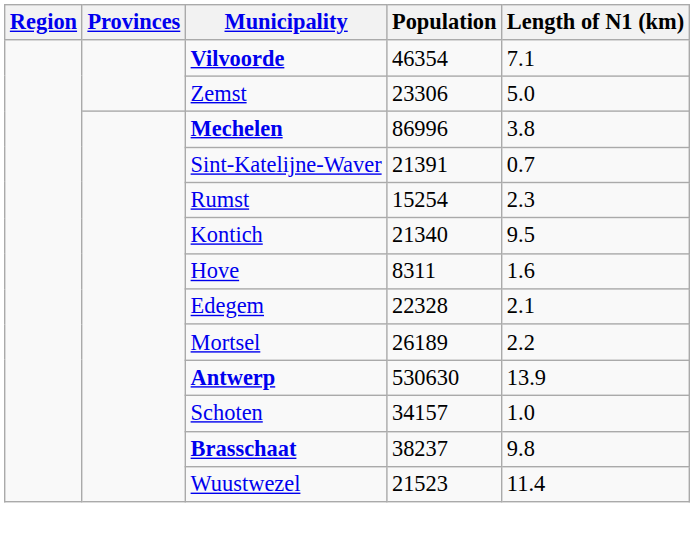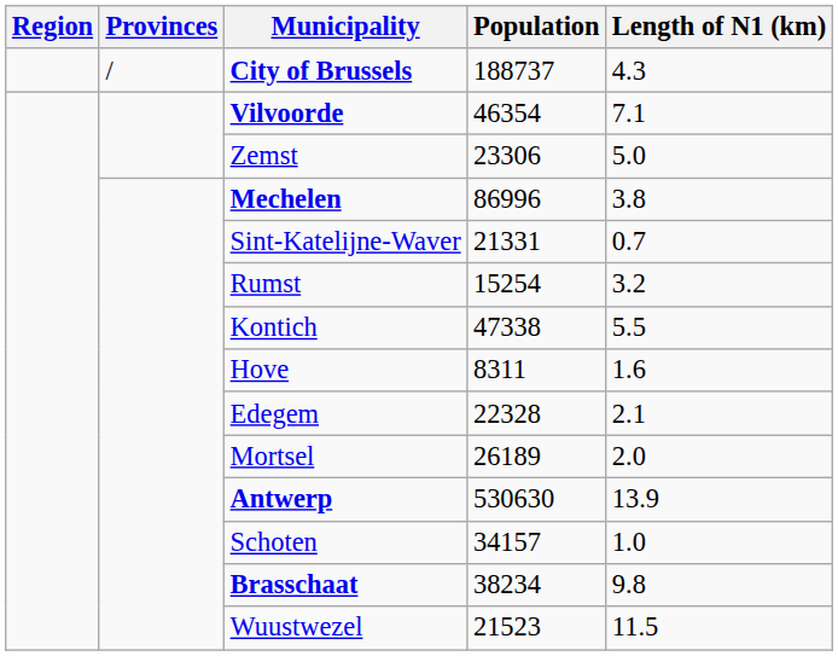 <table class="wikitable">
 <tr>
 <th><a href='#'>Region</a></th>
 <th><a href='#'>Provinces</a></th>
 <th><a href='#'>Municipality</a></th>
 <th>Population</th>
 <th>Length of N1 (km)</th>
+</tr>
+<tr>
+<td></td>
+<td>/</td>
+<td><strong><a href='#'>City of Brussels</a></strong></td>
+<td>188737</td>
+<td>4.3</td>
 </tr>
 <tr>
 <td rowspan="13"></td>
 <td rowspan="2"></td>
 <td><strong><a href='#'>Vilvoorde</a></strong></td>
 <td>46354</td>
 <td>7.1</td>
 </tr>
 <tr>
 <td><a href='#'>Zemst</a></td>
 <td>23306</td>
 <td>5.0</td>
 </tr>
 <tr>
 <td rowspan="11"></td>
 <td><strong><a href='#'>Mechelen</a></strong></td>
 <td>86996</td>
 <td>3.8</td>
 </tr>
 <tr>
 <td><a href='#'>Sint-Katelijne-Waver</a></td>
-<td>21391</td>
+<td>21331</td>
 <td>0.7</td>
 </tr>
 <tr>
 <td><a href='#'>Rumst</a></td>
 <td>15254</td>
-<td>2.3</td>
+<td>3.2</td>
 </tr>
 <tr>
 <td><a href='#'>Kontich</a></td>
-<td>21340</td>
-<td>9.5</td>
+<td>47338</td>
+<td>5.5</td>
 </tr>
 <tr>
 <td><a href='#'>Hove</a></td>
 <td>8311</td>
 <td>1.6</td>
 </tr>
 <tr>
 <td><a href='#'>Edegem</a></td>
 <td>22328</td>
 <td>2.1</td>
 </tr>
 <tr>
 <td><a href='#'>Mortsel</a></td>
 <td>26189</td>
-<td>2.2</td>
+<td>2.0</td>
 </tr>
 <tr>
 <td><strong><a href='#'>Antwerp</a></strong></td>
 <td>530630</td>
 <td>13.9</td>
 </tr>
 <tr>
 <td><a href='#'>Schoten</a></td>
 <td>34157</td>
 <td>1.0</td>
 </tr>
 <tr>
 <td><strong><a href='#'>Brasschaat</a></strong></td>
-<td>38237</td>
+<td>38234</td>
 <td>9.8</td>
 </tr>
 <tr>
 <td><a href='#'>Wuustwezel</a></td>
 <td>21523</td>
-<td>11.4</td>
+<td>11.5</td>
 </tr>
 </table>
